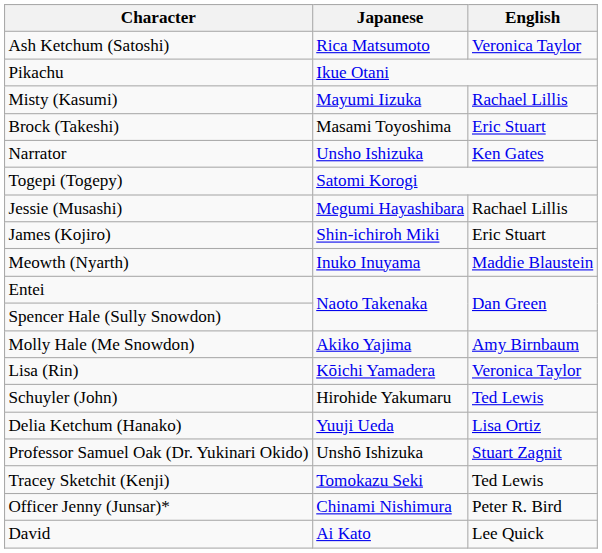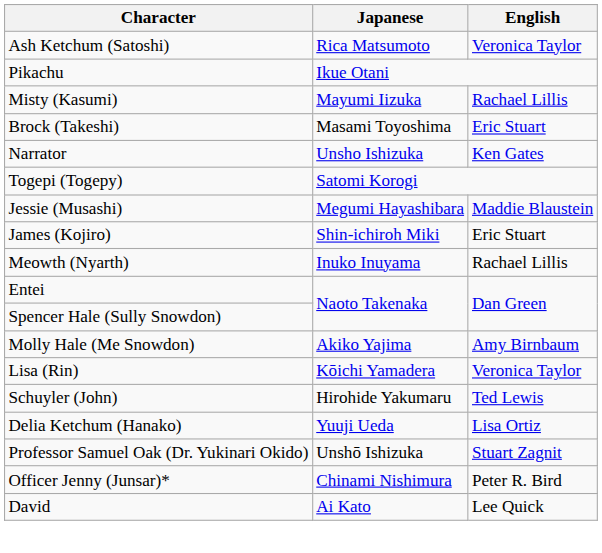 <table class="wikitable">
 <tr>
 <th>Character</th>
 <th>Japanese</th>
 <th>English</th>
 </tr>
 <tr>
 <td>Ash Ketchum (Satoshi)</td>
 <td><a href='#'>Rica Matsumoto</a></td>
 <td><a href='#'>Veronica Taylor</a></td>
 </tr>
 <tr>
 <td>Pikachu</td>
 <td colspan="2"><div><a href='#'>Ikue Otani</a></div></td>
 </tr>
 <tr>
 <td>Misty (Kasumi)</td>
 <td><a href='#'>Mayumi Iizuka</a></td>
 <td><a href='#'>Rachael Lillis</a></td>
 </tr>
 <tr>
 <td>Brock (Takeshi)</td>
 <td>Masami Toyoshima</td>
 <td><a href='#'>Eric Stuart</a></td>
 </tr>
 <tr>
 <td>Narrator</td>
 <td><a href='#'>Unsho Ishizuka</a></td>
 <td><a href='#'>Ken Gates</a></td>
 </tr>
 <tr>
 <td>Togepi (Togepy)</td>
 <td colspan="2"><div><a href='#'>Satomi Korogi</a></div></td>
 </tr>
 <tr>
 <td>Jessie (Musashi)</td>
 <td><a href='#'>Megumi Hayashibara</a></td>
-<td>Rachael Lillis</td>
+<td><a href='#'>Maddie Blaustein</a></td>
 </tr>
 <tr>
 <td>James (Kojiro)</td>
 <td><a href='#'>Shin-ichiroh Miki</a></td>
 <td>Eric Stuart</td>
 </tr>
 <tr>
 <td>Meowth (Nyarth)</td>
 <td><a href='#'>Inuko Inuyama</a></td>
-<td><a href='#'>Maddie Blaustein</a></td>
+<td>Rachael Lillis</td>
 </tr>
 <tr>
 <td>Entei</td>
 <td rowspan="2"><a href='#'>Naoto Takenaka</a></td>
 <td rowspan="2"><a href='#'>Dan Green</a></td>
 </tr>
 <tr>
 <td>Spencer Hale (Sully Snowdon)</td>
 </tr>
 <tr>
 <td>Molly Hale (Me Snowdon)</td>
 <td><a href='#'>Akiko Yajima</a></td>
 <td><a href='#'>Amy Birnbaum</a></td>
 </tr>
 <tr>
 <td>Lisa (Rin)</td>
 <td><a href='#'>Kōichi Yamadera</a></td>
 <td><a href='#'>Veronica Taylor</a></td>
 </tr>
 <tr>
 <td>Schuyler (John)</td>
 <td>Hirohide Yakumaru</td>
 <td><a href='#'>Ted Lewis</a></td>
 </tr>
 <tr>
 <td>Delia Ketchum (Hanako)</td>
 <td><a href='#'>Yuuji Ueda</a></td>
 <td><a href='#'>Lisa Ortiz</a></td>
 </tr>
 <tr>
 <td>Professor Samuel Oak (Dr. Yukinari Okido)</td>
 <td>Unshō Ishizuka</td>
 <td><a href='#'>Stuart Zagnit</a></td>
 </tr>
 <tr>
-<td>Tracey Sketchit (Kenji)</td>
-<td><a href='#'>Tomokazu Seki</a></td>
-<td>Ted Lewis</td>
-</tr>
-<tr>
 <td>Officer Jenny (Junsar)*</td>
 <td><a href='#'>Chinami Nishimura</a></td>
 <td>Peter R. Bird</td>
 </tr>
 <tr>
 <td>David</td>
 <td><a href='#'>Ai Kato</a></td>
 <td>Lee Quick</td>
 </tr>
 </table>
